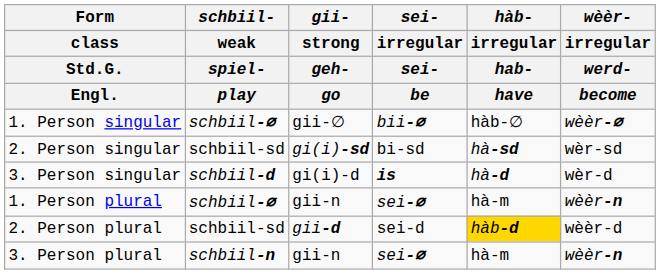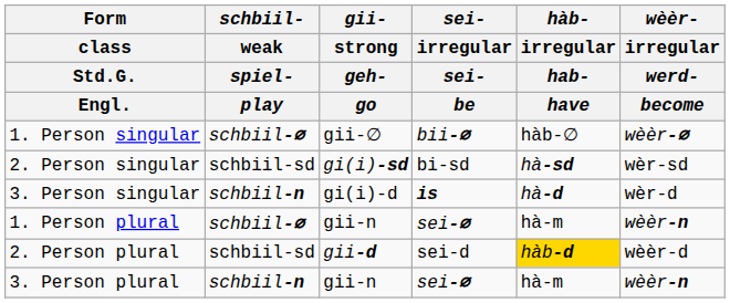 <table class="wikitable">
 <tr>
 <th>Form</th>
 <th><em>schbiil-</em></th>
 <th><em>gii-</em></th>
 <th><em>sei-</em></th>
 <th><em>hàb-</em></th>
 <th><em>wèèr-</em></th>
 </tr>
 <tr>
 <th>class</th>
 <th>weak</th>
 <th>strong</th>
 <th>irregular</th>
 <th>irregular</th>
 <th>irregular</th>
 </tr>
 <tr>
 <th>Std.G.</th>
 <th><em>spiel-</em></th>
 <th><em>geh-</em></th>
 <th><em>sei-</em></th>
 <th><em>hab-</em></th>
 <th><em>werd-</em></th>
 </tr>
 <tr>
 <th>Engl.</th>
 <th><em>play</em></th>
 <th><em>go</em></th>
 <th><em>be</em></th>
 <th><em>have</em></th>
 <th><em>become</em></th>
 </tr>
 <tr>
 <td>1. Person <a href='#'>singular</a></td>
 <td><em>schbiil<strong>-∅<strong><em></td>
 <td></em>gii</strong>-∅</em></strong></td>
 <td><em>bii<strong>-∅<strong><em></td>
 <td></em>hàb</strong>-∅</em></strong></td>
 <td><em>wèèr<strong>-∅<strong><em></td>
 </tr>
 <tr>
 <td>2. Person singular</td>
 <td></em>schbiil</strong>-sd</em></strong></td>
 <td><em>gi(i)<strong>-sd<strong><em></td>
 <td></em>bi</strong>-sd</em></strong></td>
 <td><em>hà<strong>-sd<strong><em></td>
 <td></em>wèr</strong>-sd</em></strong></td>
 </tr>
 <tr>
 <td>3. Person singular</td>
-<td><em>schbiil<strong>-d<strong><em></td>
+<td><em>schbiil<strong>-n<strong><em></td>
 <td></em>gi(i)</strong>-d</em></strong></td>
 <td><strong><em>is</em></strong></td>
 <td><em>hà<strong>-d<strong><em></td>
 <td></em>wèr</strong>-d</em></strong></td>
 </tr>
 <tr>
 <td>1. Person <a href='#'>plural</a></td>
 <td><em>schbiil<strong>-∅<strong><em></td>
 <td></em>gii</strong>-n</em></strong></td>
 <td><em>sei<strong>-∅<strong><em></td>
 <td></em>hà</strong>-m</em></strong></td>
 <td><em>wèèr<strong>-n<strong><em></td>
 </tr>
 <tr>
 <td>2. Person plural</td>
 <td></em>schbiil</strong>-sd</em></strong></td>
 <td><em>gii<strong>-d<strong><em></td>
 <td></em>sei</strong>-d</em></strong></td>
 <td style="background: gold;"><em>hàb<strong>-d<strong><em></td>
 <td></em>wèèr</strong>-d</em></strong></td>
 </tr>
 <tr>
 <td>3. Person plural</td>
 <td><em>schbiil<strong>-n<strong><em></td>
 <td></em>gii</strong>-n</em></strong></td>
 <td><em>sei<strong>-∅<strong><em></td>
 <td></em>hà</strong>-m</em></strong></td>
 <td><em>wèèr<strong>-n<strong><em></td>
 </tr>
 </table>
